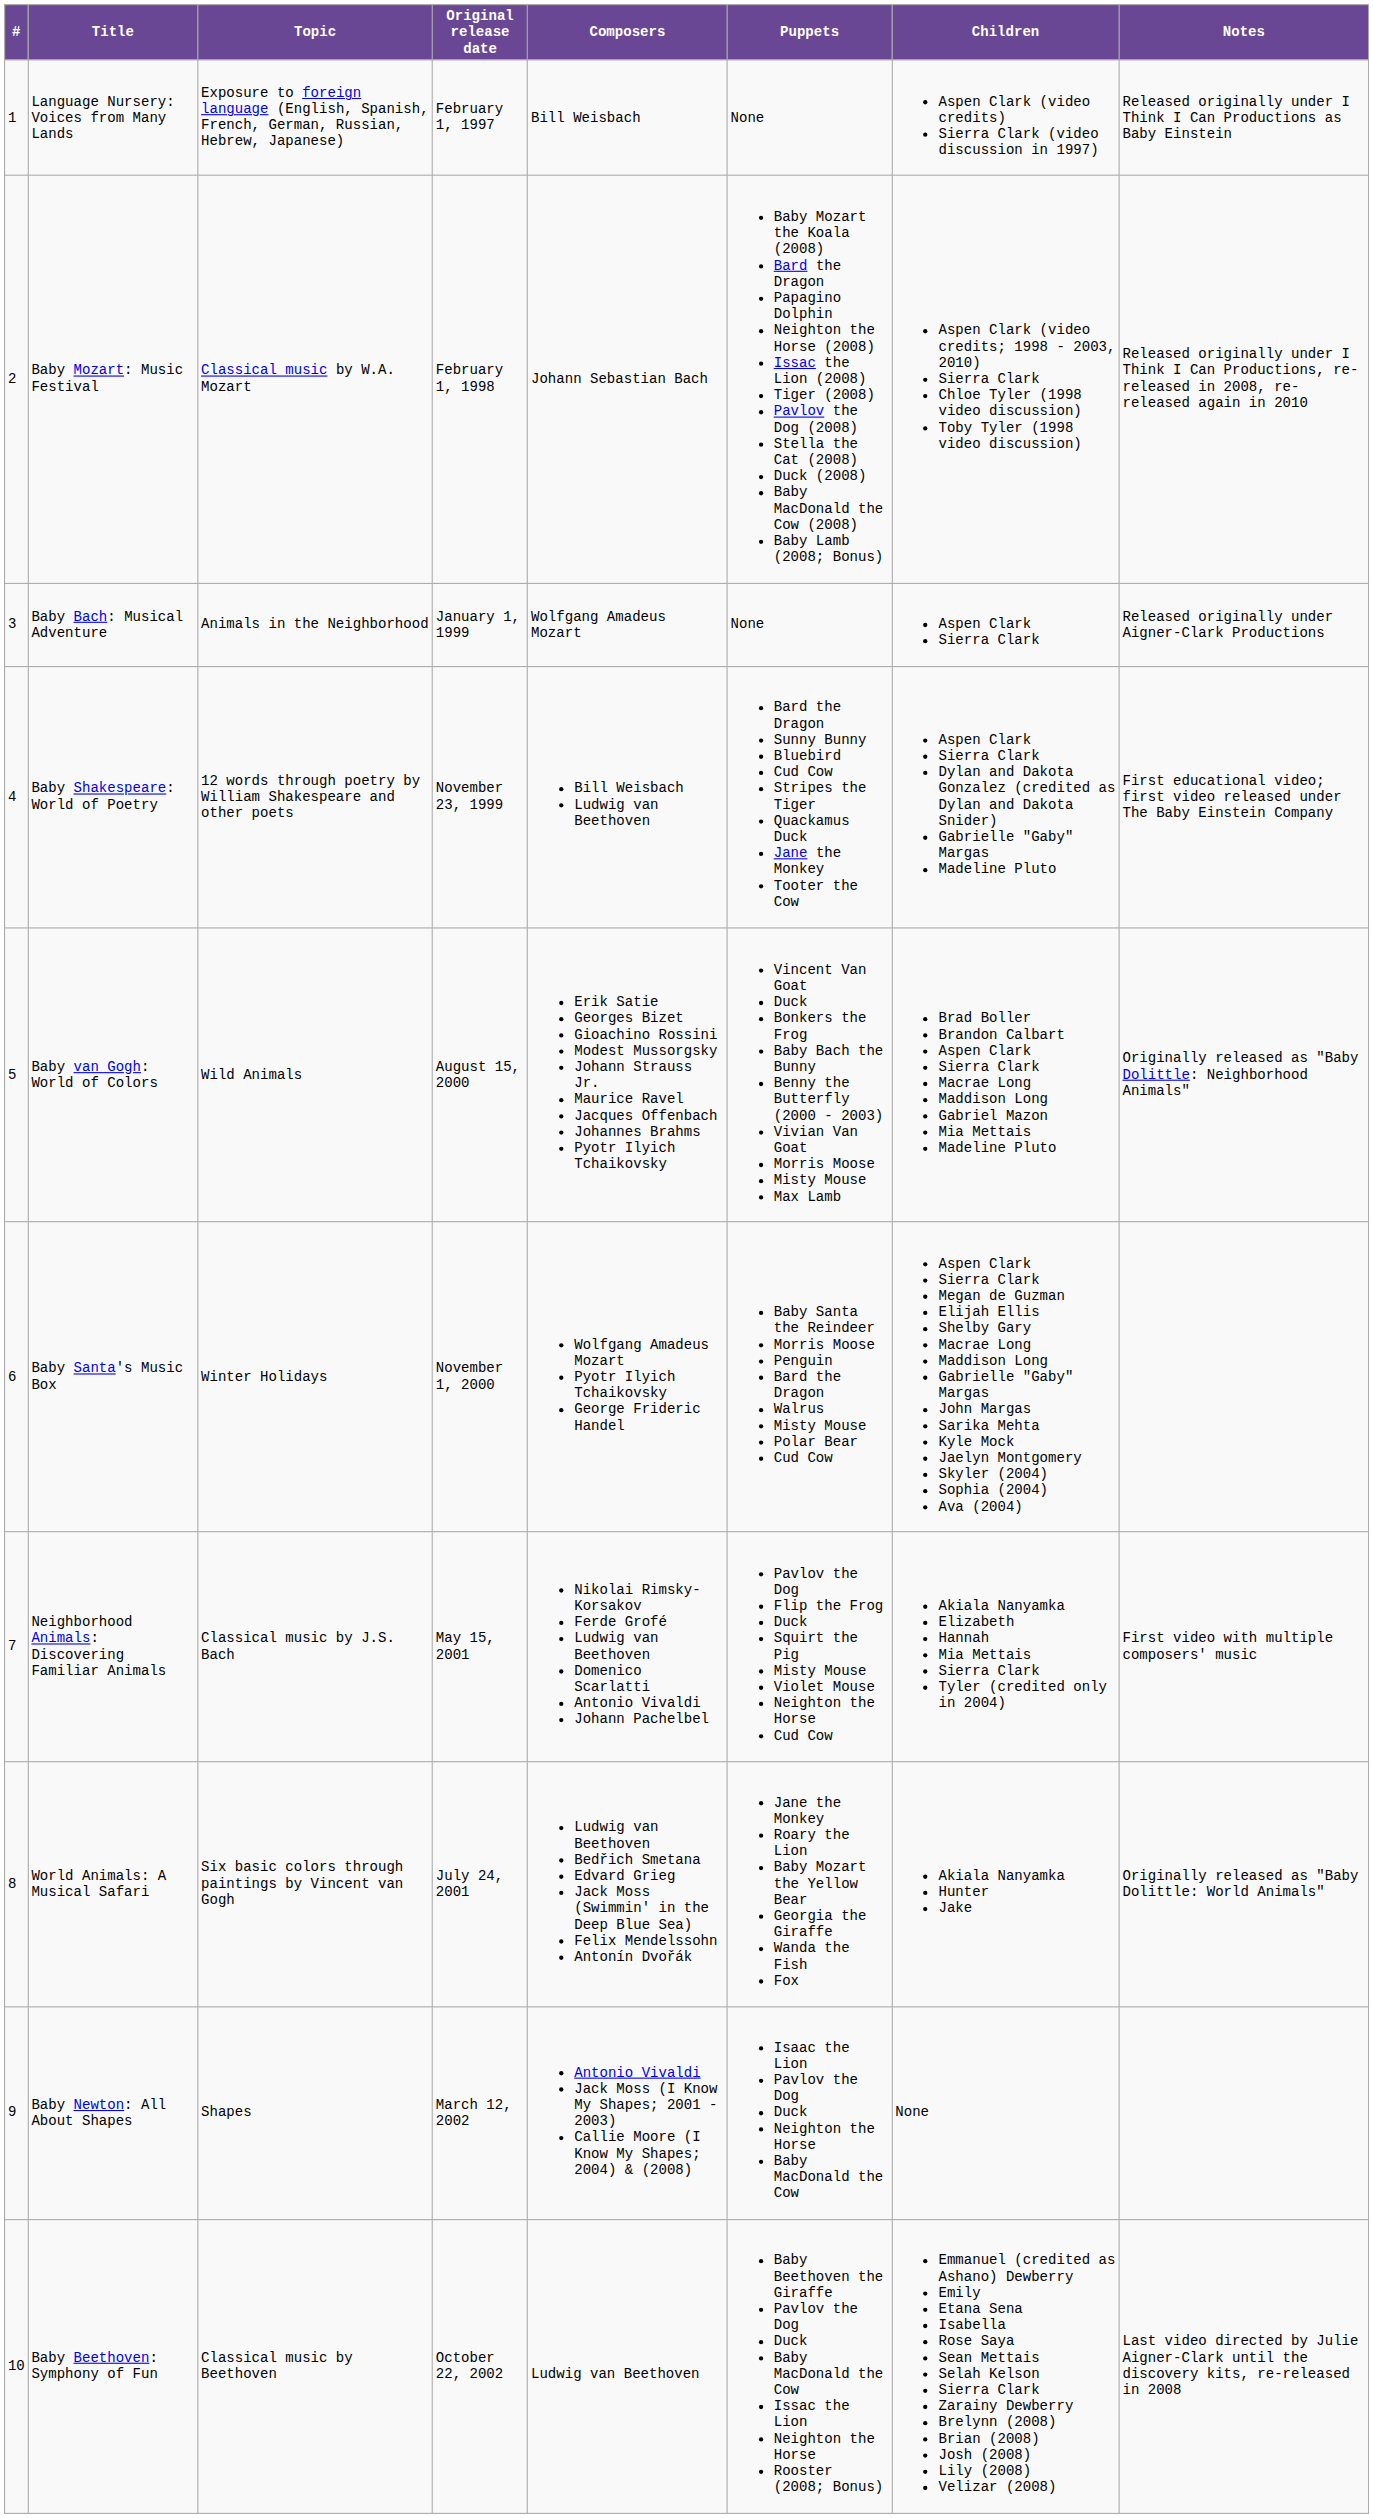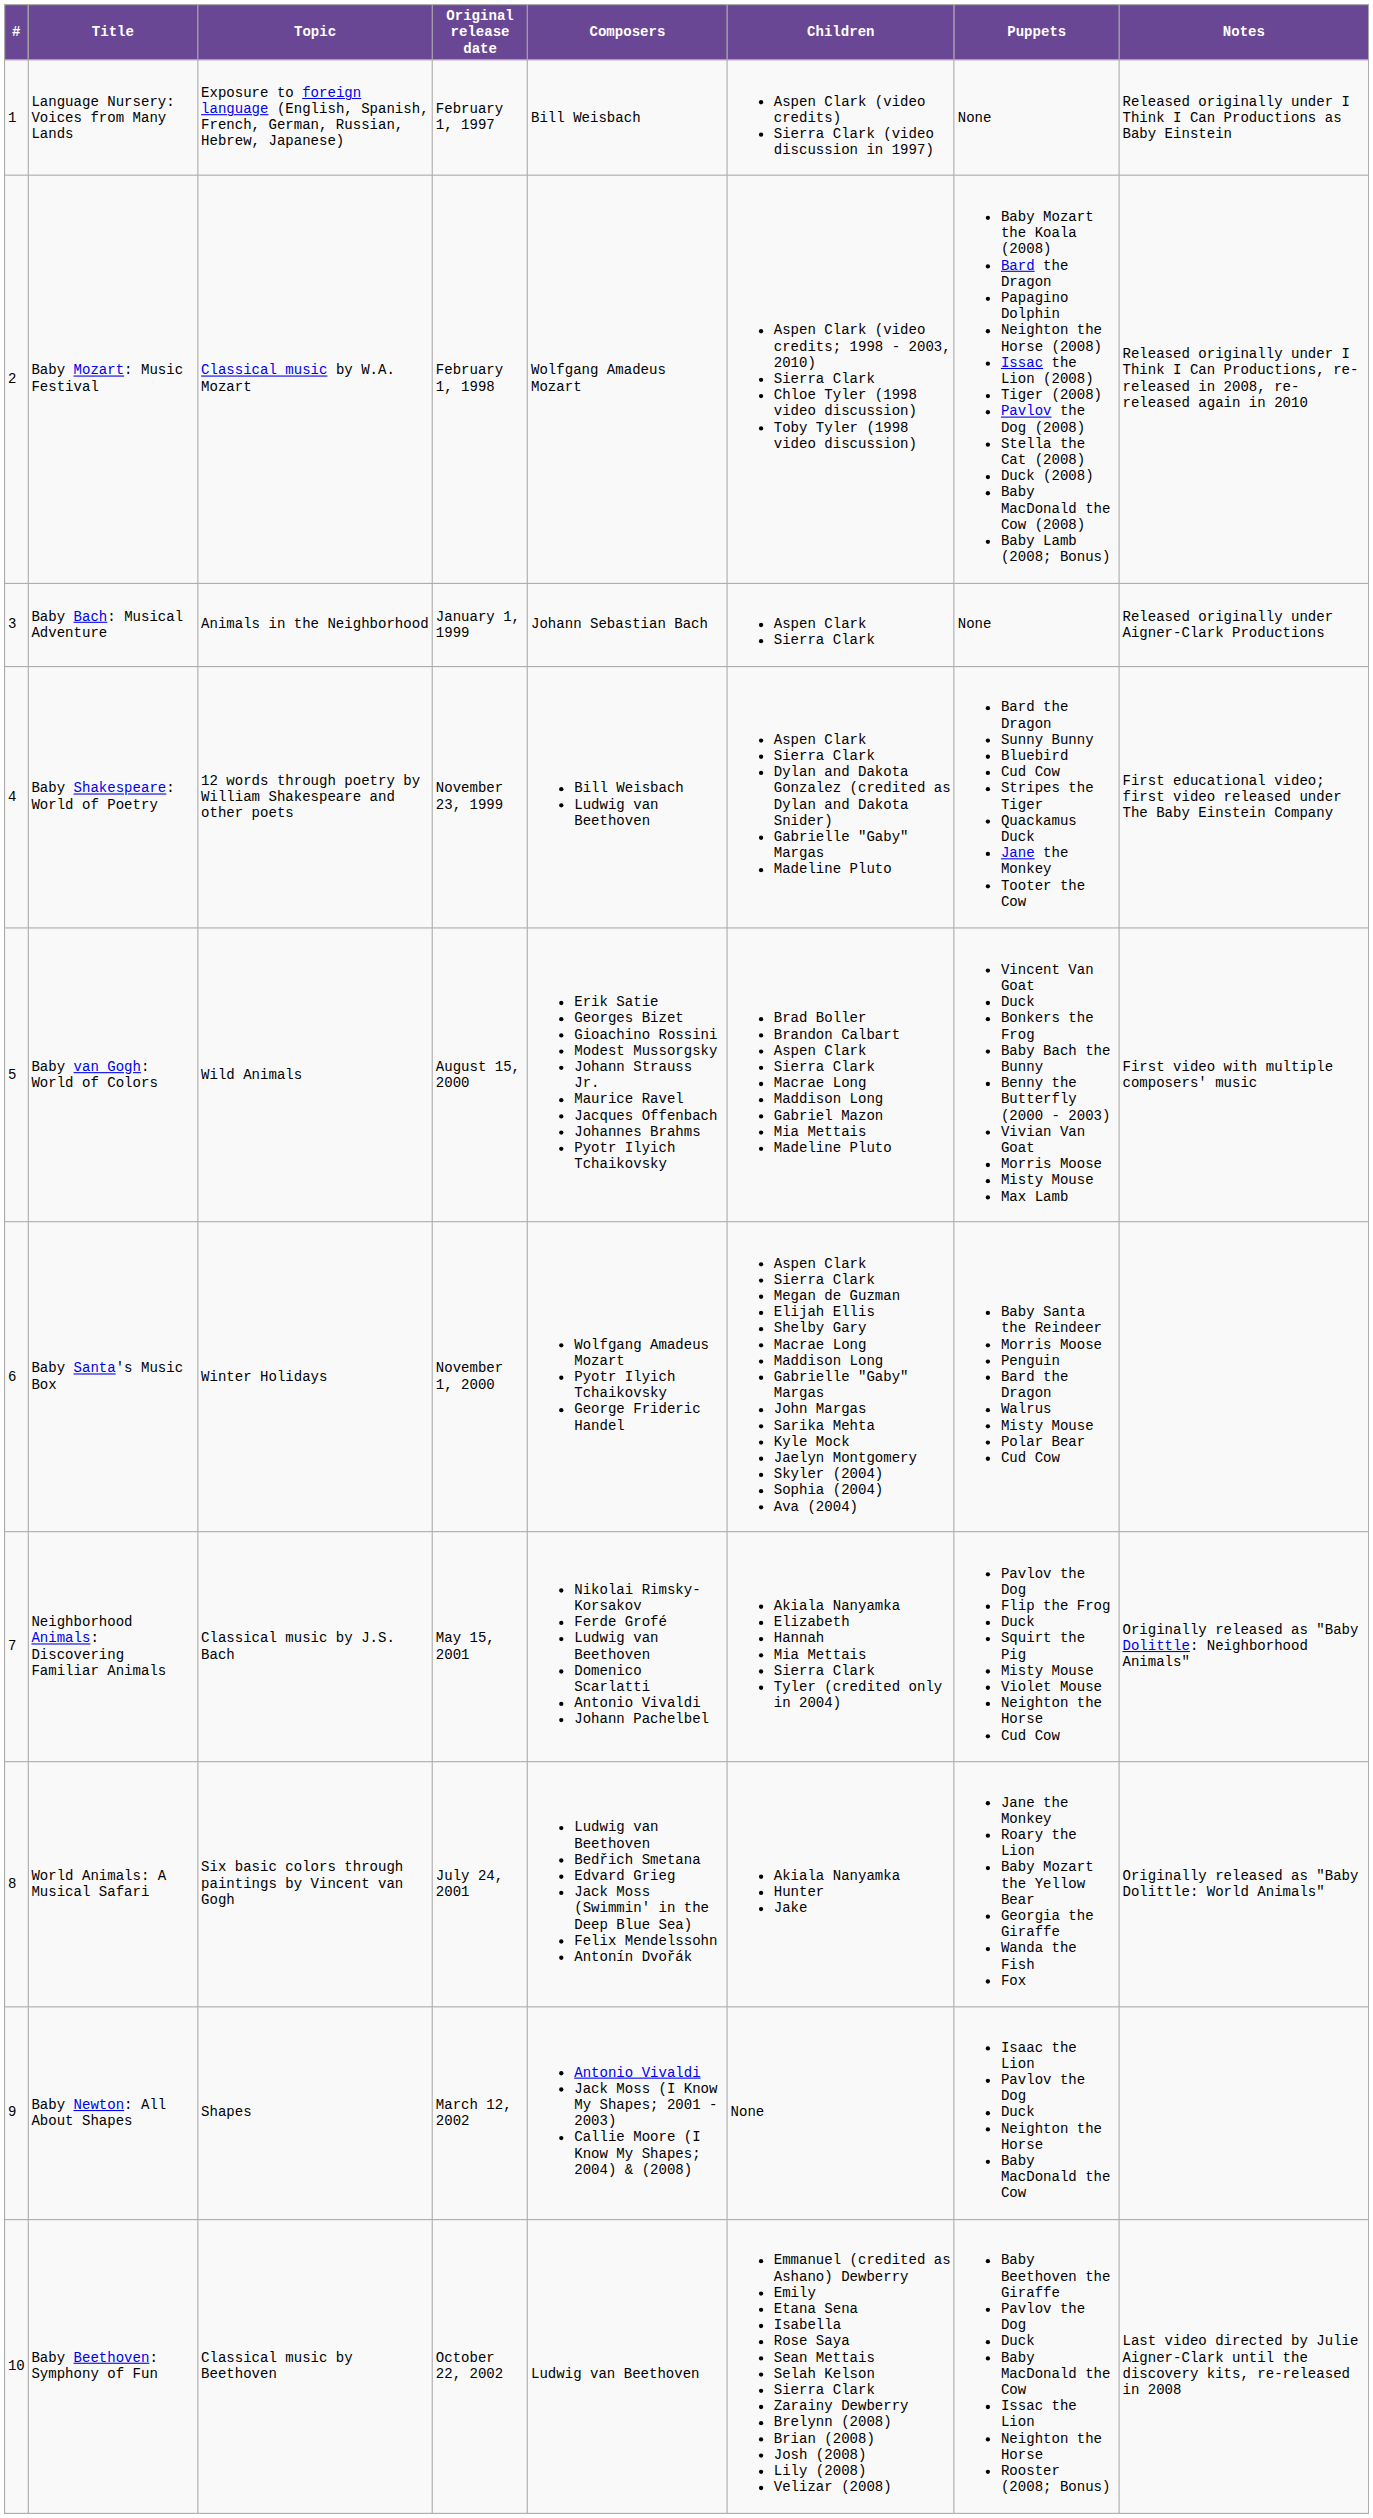 <table class="wikitable plainrowheaders" width="100%" style="margin-right: 0;">
 <tr>
 <th style="background-color: #6A4794; color: #FFF;">#</th>
 <th style="background-color: #6A4794; color: #FFF;">Title</th>
 <th style="background-color: #6A4794; color: #FFF;">Topic</th>
 <th style="background-color: #6A4794; color: #FFF;">Original release date</th>
 <th style="background-color: #6A4794; color: #FFF;">Composers</th>
+<th style="background-color: #6A4794; color: #FFF;">Children</th>
 <th style="background-color: #6A4794; color: #FFF;">Puppets</th>
-<th style="background-color: #6A4794; color: #FFF;">Children</th>
 <th style="background-color: #6A4794; color: #FFF;">Notes</th>
 </tr>
 <tr>
 <td>1</td>
 <td>Language Nursery: Voices from Many Lands</td>
 <td>Exposure to <a href='#'>foreign language</a> (English, Spanish, French, German, Russian, Hebrew, Japanese)</td>
 <td>February 1, 1997</td>
 <td>Bill Weisbach</td>
+<td><br><ul><li>Aspen Clark (video credits)</li><li>Sierra Clark (video discussion in 1997)</li></ul></td>
 <td>None</td>
-<td><br><ul><li>Aspen Clark (video credits)</li><li>Sierra Clark (video discussion in 1997)</li></ul></td>
 <td>Released originally under I Think I Can Productions as Baby Einstein</td>
 </tr>
 <tr>
 <td>2</td>
 <td>Baby <a href='#'>Mozart</a>: Music Festival</td>
 <td><a href='#'>Classical music</a> by W.A. Mozart</td>
 <td>February 1, 1998</td>
-<td>Johann Sebastian Bach</td>
+<td>Wolfgang Amadeus Mozart</td>
+<td><br><ul><li>Aspen Clark (video credits; 1998 - 2003, 2010)</li><li>Sierra Clark</li><li>Chloe Tyler (1998 video discussion)</li><li>Toby Tyler (1998 video discussion)</li></ul></td>
 <td><br><ul><li>Baby Mozart the Koala (2008)</li><li><a href='#'>Bard</a> the Dragon</li><li>Papagino Dolphin</li><li>Neighton the Horse (2008)</li><li><a href='#'>Issac</a> the Lion (2008)</li><li>Tiger (2008)</li><li><a href='#'>Pavlov</a> the Dog (2008)</li><li>Stella the Cat (2008)</li><li>Duck (2008)</li><li>Baby MacDonald the Cow (2008)</li><li>Baby Lamb (2008; Bonus)</li></ul></td>
-<td><br><ul><li>Aspen Clark (video credits; 1998 - 2003, 2010)</li><li>Sierra Clark</li><li>Chloe Tyler (1998 video discussion)</li><li>Toby Tyler (1998 video discussion)</li></ul></td>
 <td>Released originally under I Think I Can Productions, re-released in 2008, re-released again in 2010</td>
 </tr>
 <tr>
 <td>3</td>
 <td>Baby <a href='#'>Bach</a>: Musical Adventure</td>
 <td rowspan="1">Animals in the Neighborhood</td>
 <td>January 1, 1999</td>
-<td>Wolfgang Amadeus Mozart</td>
+<td>Johann Sebastian Bach</td>
+<td><br><ul><li>Aspen Clark</li><li>Sierra Clark</li></ul></td>
 <td>None</td>
-<td><br><ul><li>Aspen Clark</li><li>Sierra Clark</li></ul></td>
 <td>Released originally under Aigner-Clark Productions</td>
 </tr>
 <tr>
 <td>4</td>
 <td>Baby <a href='#'>Shakespeare</a>: World of Poetry</td>
 <td>12 words through poetry by William Shakespeare and other poets</td>
 <td>November 23, 1999</td>
 <td><br><ul><li>Bill Weisbach</li><li>Ludwig van Beethoven</li></ul></td>
+<td><br><ul><li>Aspen Clark</li><li>Sierra Clark</li><li>Dylan and Dakota Gonzalez (credited as Dylan and Dakota Snider)</li><li>Gabrielle "Gaby" Margas</li><li>Madeline Pluto</li></ul></td>
 <td><br><ul><li>Bard the Dragon</li><li>Sunny Bunny</li><li>Bluebird</li><li>Cud Cow</li><li>Stripes the Tiger</li><li>Quackamus Duck</li><li><a href='#'>Jane</a> the Monkey</li><li>Tooter the Cow</li></ul></td>
-<td><br><ul><li>Aspen Clark</li><li>Sierra Clark</li><li>Dylan and Dakota Gonzalez (credited as Dylan and Dakota Snider)</li><li>Gabrielle "Gaby" Margas</li><li>Madeline Pluto</li></ul></td>
 <td>First educational video; first video released under The Baby Einstein Company</td>
 </tr>
 <tr>
 <td>5</td>
 <td>Baby <a href='#'>van Gogh</a>: World of Colors</td>
 <td rowspan="1">Wild Animals</td>
 <td>August 15, 2000</td>
 <td><br><ul><li>Erik Satie</li><li>Georges Bizet</li><li>Gioachino Rossini</li><li>Modest Mussorgsky</li><li>Johann Strauss Jr.</li><li>Maurice Ravel</li><li>Jacques Offenbach</li><li>Johannes Brahms</li><li>Pyotr Ilyich Tchaikovsky</li></ul></td>
+<td><br><ul><li>Brad Boller</li><li>Brandon Calbart</li><li>Aspen Clark</li><li>Sierra Clark</li><li>Macrae Long</li><li>Maddison Long</li><li>Gabriel Mazon</li><li>Mia Mettais</li><li>Madeline Pluto</li></ul></td>
 <td><br><ul><li>Vincent Van Goat</li><li>Duck</li><li>Bonkers the Frog</li><li>Baby Bach the Bunny</li><li>Benny the Butterfly (2000 - 2003)</li><li>Vivian Van Goat</li><li>Morris Moose</li><li>Misty Mouse</li><li>Max Lamb</li></ul></td>
-<td><br><ul><li>Brad Boller</li><li>Brandon Calbart</li><li>Aspen Clark</li><li>Sierra Clark</li><li>Macrae Long</li><li>Maddison Long</li><li>Gabriel Mazon</li><li>Mia Mettais</li><li>Madeline Pluto</li></ul></td>
-<td>Originally released as "Baby <a href='#'>Dolittle</a>: Neighborhood Animals"</td>
+<td>First video with multiple composers' music</td>
 </tr>
 <tr>
 <td>6</td>
 <td>Baby <a href='#'>Santa</a>'s Music Box</td>
 <td>Winter Holidays</td>
 <td>November 1, 2000</td>
 <td><br><ul><li>Wolfgang Amadeus Mozart</li><li>Pyotr Ilyich Tchaikovsky</li><li>George Frideric Handel</li></ul></td>
+<td><br><ul><li>Aspen Clark</li><li>Sierra Clark</li><li>Megan de Guzman</li><li>Elijah Ellis</li><li>Shelby Gary</li><li>Macrae Long</li><li>Maddison Long</li><li>Gabrielle "Gaby" Margas</li><li>John Margas</li><li>Sarika Mehta</li><li>Kyle Mock</li><li>Jaelyn Montgomery</li><li>Skyler (2004)</li><li>Sophia (2004)</li><li>Ava (2004)</li></ul></td>
 <td><br><ul><li>Baby Santa the Reindeer</li><li>Morris Moose</li><li>Penguin</li><li>Bard the Dragon</li><li>Walrus</li><li>Misty Mouse</li><li>Polar Bear</li><li>Cud Cow</li></ul></td>
-<td><br><ul><li>Aspen Clark</li><li>Sierra Clark</li><li>Megan de Guzman</li><li>Elijah Ellis</li><li>Shelby Gary</li><li>Macrae Long</li><li>Maddison Long</li><li>Gabrielle "Gaby" Margas</li><li>John Margas</li><li>Sarika Mehta</li><li>Kyle Mock</li><li>Jaelyn Montgomery</li><li>Skyler (2004)</li><li>Sophia (2004)</li><li>Ava (2004)</li></ul></td>
 <td></td>
 </tr>
 <tr>
 <td>7</td>
 <td>Neighborhood <a href='#'>Animals</a>: Discovering Familiar Animals</td>
 <td>Classical music by J.S. Bach</td>
 <td>May 15, 2001</td>
 <td><br><ul><li>Nikolai Rimsky-Korsakov</li><li>Ferde Grofé</li><li>Ludwig van Beethoven</li><li>Domenico Scarlatti</li><li>Antonio Vivaldi</li><li>Johann Pachelbel</li></ul></td>
+<td><br><ul><li>Akiala Nanyamka</li><li>Elizabeth</li><li>Hannah</li><li>Mia Mettais</li><li>Sierra Clark</li><li>Tyler (credited only in 2004)</li></ul></td>
 <td><br><ul><li>Pavlov the Dog</li><li>Flip the Frog</li><li>Duck</li><li>Squirt the Pig</li><li>Misty Mouse</li><li>Violet Mouse</li><li>Neighton the Horse</li><li>Cud Cow</li></ul></td>
-<td><br><ul><li>Akiala Nanyamka</li><li>Elizabeth</li><li>Hannah</li><li>Mia Mettais</li><li>Sierra Clark</li><li>Tyler (credited only in 2004)</li></ul></td>
-<td>First video with multiple composers' music</td>
+<td>Originally released as "Baby <a href='#'>Dolittle</a>: Neighborhood Animals"</td>
 </tr>
 <tr>
 <td>8</td>
 <td>World Animals: A Musical Safari</td>
 <td>Six basic colors through paintings by Vincent van Gogh</td>
 <td>July 24, 2001</td>
 <td><br><ul><li>Ludwig van Beethoven</li><li>Bedřich Smetana</li><li>Edvard Grieg</li><li>Jack Moss (Swimmin' in the Deep Blue Sea)</li><li>Felix Mendelssohn</li><li>Antonín Dvořák</li></ul></td>
+<td><br><ul><li>Akiala Nanyamka</li><li>Hunter</li><li>Jake</li></ul></td>
 <td><br><ul><li>Jane the Monkey</li><li>Roary the Lion</li><li>Baby Mozart the Yellow Bear</li><li>Georgia the Giraffe</li><li>Wanda the Fish</li><li>Fox</li></ul></td>
-<td><br><ul><li>Akiala Nanyamka</li><li>Hunter</li><li>Jake</li></ul></td>
 <td>Originally released as "Baby Dolittle: World Animals"</td>
 </tr>
 <tr>
 <td>9</td>
 <td>Baby <a href='#'>Newton</a>: All About Shapes</td>
 <td>Shapes</td>
 <td>March 12, 2002</td>
 <td><br><ul><li><a href='#'>Antonio Vivaldi</a></li><li>Jack Moss (I Know My Shapes; 2001 - 2003)</li><li>Callie Moore (I Know My Shapes; 2004) & (2008)</li></ul></td>
+<td>None</td>
 <td><br><ul><li>Isaac the Lion</li><li>Pavlov the Dog</li><li>Duck</li><li>Neighton the Horse</li><li>Baby MacDonald the Cow</li></ul></td>
-<td>None</td>
 <td></td>
 </tr>
 <tr>
 <td>10</td>
 <td>Baby <a href='#'>Beethoven</a>: Symphony of Fun</td>
 <td>Classical music by Beethoven</td>
 <td>October 22, 2002</td>
 <td><br>Ludwig van Beethoven</td>
+<td><br><ul><li>Emmanuel (credited as Ashano) Dewberry</li><li>Emily</li><li>Etana Sena</li><li>Isabella</li><li>Rose Saya</li><li>Sean Mettais</li><li>Selah Kelson</li><li>Sierra Clark</li><li>Zarainy Dewberry</li><li>Brelynn (2008)</li><li>Brian (2008)</li><li>Josh (2008)</li><li>Lily (2008)</li><li>Velizar (2008)</li></ul></td>
 <td><br><ul><li>Baby Beethoven the Giraffe</li><li>Pavlov the Dog</li><li>Duck</li><li>Baby MacDonald the Cow</li><li>Issac the Lion</li><li>Neighton the Horse</li><li>Rooster (2008; Bonus)</li></ul></td>
-<td><br><ul><li>Emmanuel (credited as Ashano) Dewberry</li><li>Emily</li><li>Etana Sena</li><li>Isabella</li><li>Rose Saya</li><li>Sean Mettais</li><li>Selah Kelson</li><li>Sierra Clark</li><li>Zarainy Dewberry</li><li>Brelynn (2008)</li><li>Brian (2008)</li><li>Josh (2008)</li><li>Lily (2008)</li><li>Velizar (2008)</li></ul></td>
 <td>Last video directed by Julie Aigner-Clark until the discovery kits, re-released in 2008</td>
 </tr>
 </table>
